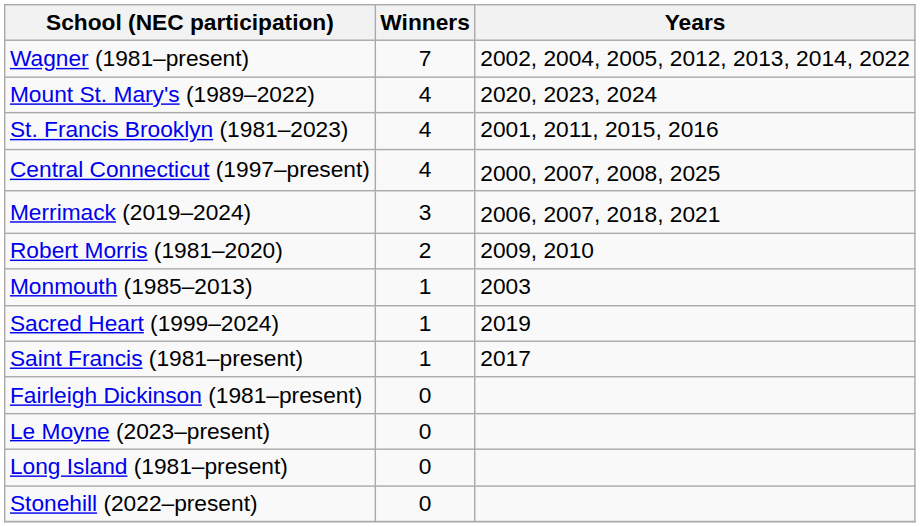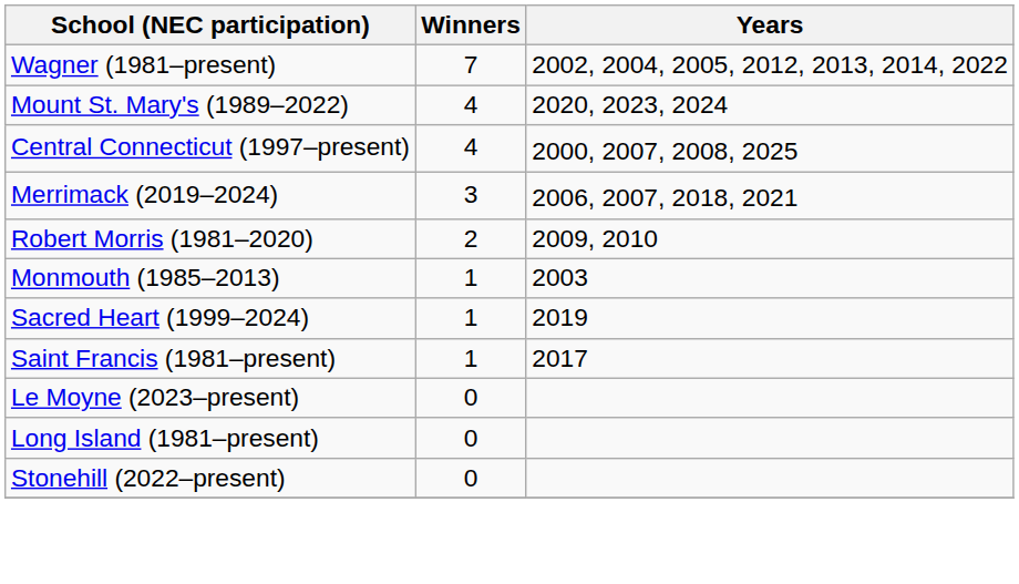 <table class="wikitable sortable">
 <tr>
 <th>School (NEC participation)</th>
 <th>Winners</th>
 <th class=unsortable>Years</th>
 </tr>
 <tr>
 <td><a href='#'>Wagner</a> (1981–present)</td>
 <td align=center>7</td>
 <td>2002, 2004, 2005, 2012, 2013, 2014, 2022</td>
 </tr>
 <tr>
 <td><a href='#'>Mount St. Mary's</a> (1989–2022)</td>
 <td align=center>4</td>
 <td>2020, 2023, 2024</td>
-</tr>
-<tr>
-<td><a href='#'>St. Francis Brooklyn</a> (1981–2023)</td>
-<td align=center>4</td>
-<td>2001, 2011, 2015, 2016</td>
 </tr>
 <tr>
 <td><a href='#'>Central Connecticut</a> (1997–present)</td>
 <td align=center>4</td>
 <td>2000, 2007<sup></sup>, 2008, 2025</td>
 </tr>
 <tr>
 <td><a href='#'>Merrimack</a> (2019–2024)</td>
 <td align=center>3</td>
 <td>2006, 2007<sup></sup>, 2018, 2021</td>
 </tr>
 <tr>
 <td><a href='#'>Robert Morris</a> (1981–2020)</td>
 <td align=center>2</td>
 <td>2009, 2010</td>
 </tr>
 <tr>
 <td><a href='#'>Monmouth</a> (1985–2013)</td>
 <td align=center>1</td>
 <td>2003</td>
 </tr>
 <tr>
 <td><a href='#'>Sacred Heart</a> (1999–2024)</td>
 <td align=center>1</td>
 <td>2019</td>
 </tr>
 <tr>
 <td><a href='#'>Saint Francis</a> (1981–present)</td>
 <td align=center>1</td>
 <td>2017</td>
 </tr>
 <tr>
-<td><a href='#'>Fairleigh Dickinson</a> (1981–present)</td>
-<td align=center>0</td>
-<td></td>
-</tr>
-<tr>
 <td><a href='#'>Le Moyne</a> (2023–present)</td>
 <td align=center>0</td>
 <td></td>
 </tr>
 <tr>
 <td><a href='#'>Long Island</a> (1981–present)</td>
 <td align=center>0</td>
 <td></td>
 </tr>
 <tr>
 <td><a href='#'>Stonehill</a> (2022–present)</td>
 <td align=center>0</td>
 <td></td>
 </tr>
 <tr>
 </tr>
 </table>
